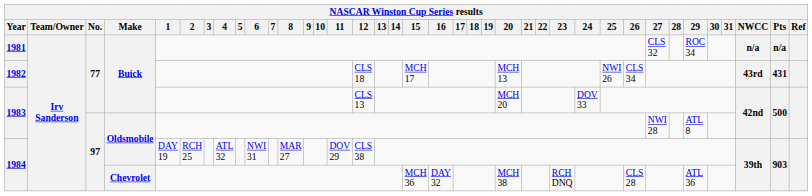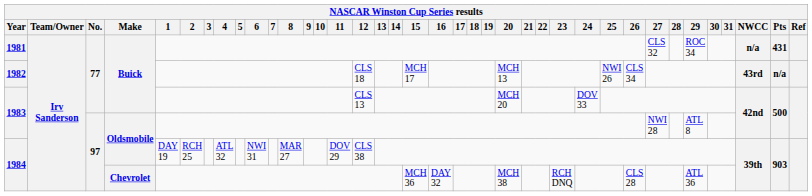 <table class="wikitable">
 <tr>
 <th colspan="38"><a href='#'>NASCAR Winston Cup Series</a> results</th>
 </tr>
 <tr>
 <th>Year</th>
 <th>Team/Owner</th>
 <th>No.</th>
 <th>Make</th>
 <th>1</th>
 <th>2</th>
 <th>3</th>
 <th>4</th>
 <th>5</th>
 <th>6</th>
 <th>7</th>
 <th>8</th>
 <th>9</th>
 <th>10</th>
 <th>11</th>
 <th>12</th>
 <th>13</th>
 <th>14</th>
 <th>15</th>
 <th>16</th>
 <th>17</th>
 <th>18</th>
 <th>19</th>
 <th>20</th>
 <th>21</th>
 <th>22</th>
 <th>23</th>
 <th>24</th>
 <th>25</th>
 <th>26</th>
 <th>27</th>
 <th>28</th>
 <th>29</th>
 <th>30</th>
 <th>31</th>
 <th>NWCC</th>
 <th>Pts</th>
 <th>Ref</th>
 </tr>
 <tr>
 <th><a href='#'>1981</a></th>
 <th rowspan="6"><a href='#'>Irv Sanderson</a></th>
 <th rowspan="3">77</th>
 <th rowspan="3"><a href='#'>Buick</a></th>
 <td colspan="26"></td>
 <td><a href='#'>CLS</a><br>32</td>
 <td></td>
 <td><a href='#'>ROC</a><br>34</td>
 <td colspan="2"></td>
 <th>n/a</th>
-<th>n/a</th>
+<th>431</th>
 <th></th>
 </tr>
 <tr>
 <th><a href='#'>1982</a></th>
 <td colspan="11"></td>
 <td><a href='#'>CLS</a><br>18</td>
 <td colspan="2"></td>
 <td><a href='#'>MCH</a><br>17</td>
 <td colspan="4"></td>
 <td><a href='#'>MCH</a><br>13</td>
 <td colspan="4"></td>
 <td><a href='#'>NWI</a><br>26</td>
 <td><a href='#'>CLS</a><br>34</td>
 <td colspan="5"></td>
 <th>43rd</th>
-<th>431</th>
+<th>n/a</th>
 <th></th>
 </tr>
 <tr>
 <th rowspan="2"><a href='#'>1983</a></th>
 <td colspan="11"></td>
 <td><a href='#'>CLS</a><br>13</td>
 <td colspan="7"></td>
 <td><a href='#'>MCH</a><br>20</td>
 <td colspan="3"></td>
 <td><a href='#'>DOV</a><br>33</td>
 <td colspan="7"></td>
 <th rowspan="2">42nd</th>
 <th rowspan="2">500</th>
 <th rowspan="2"></th>
 </tr>
 <tr>
 <th rowspan="3">97</th>
 <th rowspan="2"><a href='#'>Oldsmobile</a></th>
 <td colspan="26"></td>
 <td><a href='#'>NWI</a><br>28</td>
 <td></td>
 <td><a href='#'>ATL</a><br>8</td>
 <td colspan="2"></td>
 </tr>
 <tr>
 <th rowspan="2"><a href='#'>1984</a></th>
 <td><a href='#'>DAY</a><br>19</td>
 <td><a href='#'>RCH</a><br>25</td>
 <td></td>
 <td><a href='#'>ATL</a><br>32</td>
 <td></td>
 <td><a href='#'>NWI</a><br>31</td>
 <td></td>
 <td><a href='#'>MAR</a><br>27</td>
 <td colspan="2"></td>
 <td><a href='#'>DOV</a><br>29</td>
 <td><a href='#'>CLS</a><br>38</td>
 <td colspan="19"></td>
 <th rowspan="2">39th</th>
 <th rowspan="2">903</th>
 <th rowspan="2"></th>
 </tr>
 <tr>
 <th><a href='#'>Chevrolet</a></th>
 <td colspan="14"></td>
 <td><a href='#'>MCH</a><br>36</td>
 <td><a href='#'>DAY</a><br>32</td>
 <td colspan="3"></td>
 <td><a href='#'>MCH</a><br>38</td>
 <td colspan="2"></td>
 <td><a href='#'>RCH</a><br>DNQ</td>
 <td colspan="2"></td>
 <td><a href='#'>CLS</a><br>28</td>
 <td colspan="2"></td>
 <td><a href='#'>ATL</a><br>36</td>
 <td colspan="2"></td>
 </tr>
 </table>
